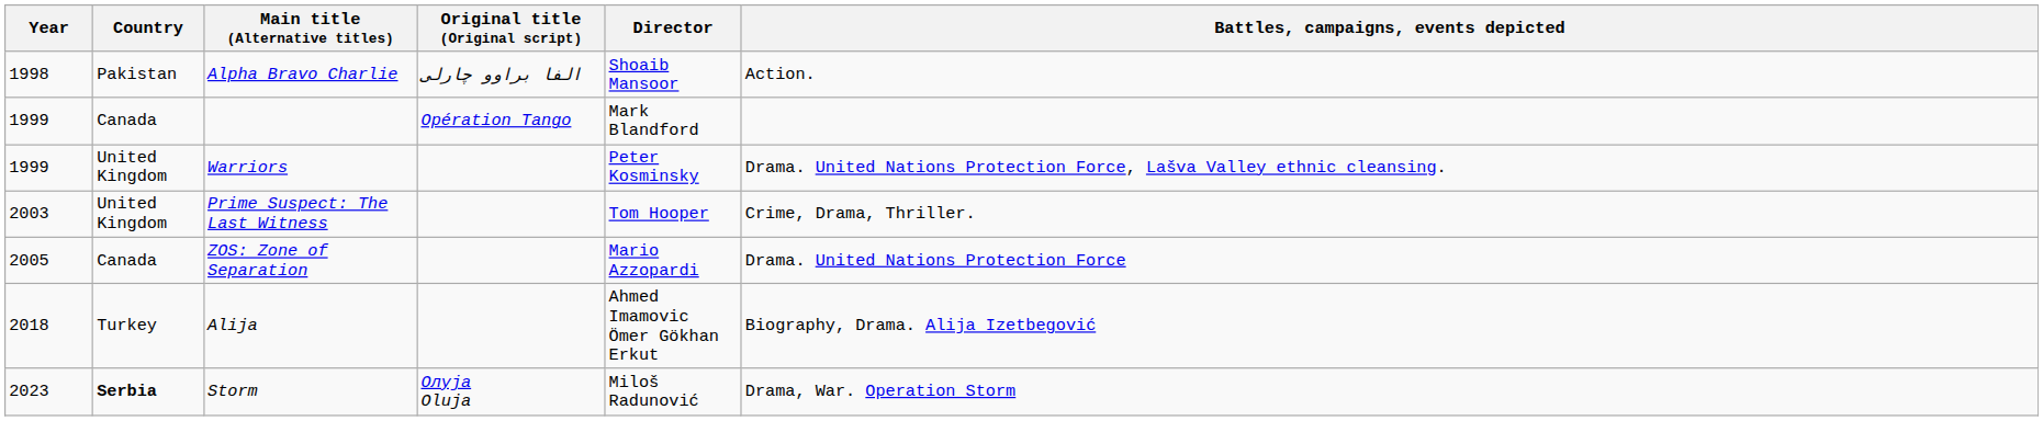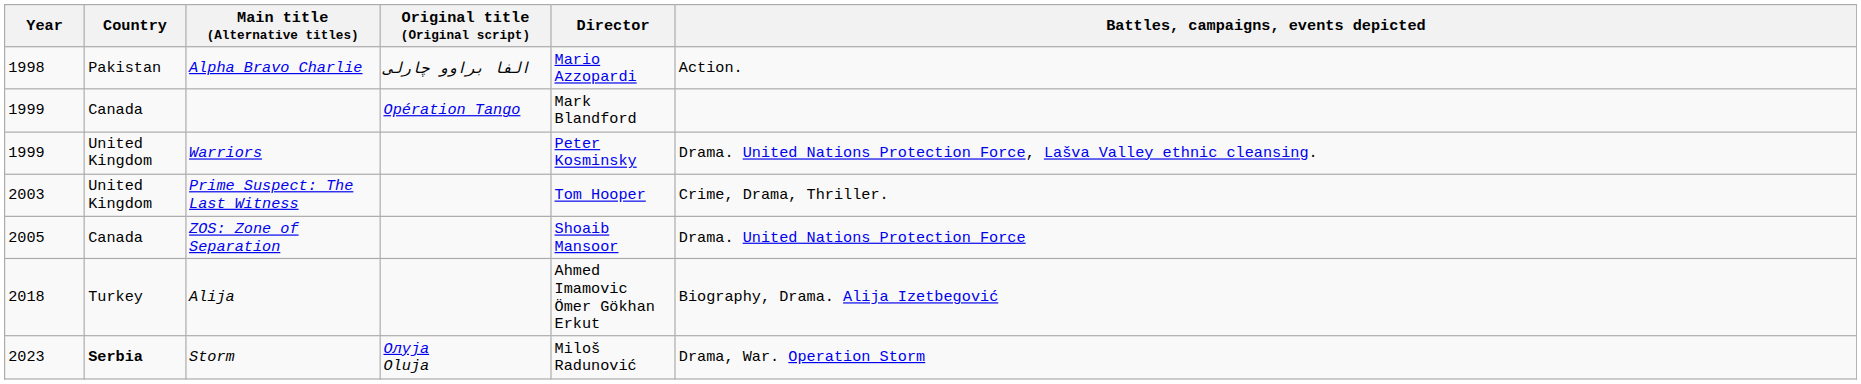 <table class="wikitable sortable" style="width:100%;">
 <tr>
 <th class="unsortable">Year</th>
 <th width= 80>Country</th>
 <th width=160>Main title<br><small>(Alternative titles)</small></th>
 <th width=140>Original title<br><small>(Original script)</small></th>
 <th width=100>Director</th>
 <th class="unsortable">Battles, campaigns, events depicted</th>
 </tr>
 <tr>
 <td>1998</td>
 <td>Pakistan</td>
 <td><em><a href='#'>Alpha Bravo Charlie</a></em></td>
 <td><em>الفا براوو چارلی</em></td>
-<td><a href='#'>Shoaib Mansoor</a></td>
+<td><a href='#'>Mario Azzopardi</a></td>
 <td>Action.</td>
 </tr>
 <tr>
 <td>1999</td>
 <td>Canada</td>
 <td></td>
 <td><em><a href='#'>Opération Tango</a></em></td>
 <td>Mark Blandford</td>
 <td></td>
 </tr>
 <tr>
 <td>1999</td>
 <td>United Kingdom</td>
 <td><em><a href='#'>Warriors</a></em></td>
 <td></td>
 <td><a href='#'>Peter Kosminsky</a></td>
 <td>Drama. <a href='#'>United Nations Protection Force</a>, <a href='#'>Lašva Valley ethnic cleansing</a>.</td>
 </tr>
 <tr>
 <td>2003</td>
 <td>United Kingdom</td>
 <td><em><a href='#'>Prime Suspect: The Last Witness</a></em></td>
 <td></td>
 <td><a href='#'>Tom Hooper</a></td>
 <td>Crime, Drama, Thriller.</td>
 </tr>
 <tr>
 <td>2005</td>
 <td>Canada</td>
 <td><em><a href='#'>ZOS: Zone of Separation</a></em></td>
 <td></td>
-<td><a href='#'>Mario Azzopardi</a></td>
+<td><a href='#'>Shoaib Mansoor</a></td>
 <td>Drama. <a href='#'>United Nations Protection Force</a></td>
 </tr>
 <tr>
 <td>2018</td>
 <td>Turkey</td>
 <td><em>Alija</em></td>
 <td></td>
 <td>Ahmed Imamovic<br>Ömer Gökhan Erkut</td>
 <td>Biography, Drama. <a href='#'>Alija Izetbegović</a></td>
 </tr>
 <tr>
 <td>2023</td>
 <td><strong>Serbia</strong></td>
 <td><em>Storm</em></td>
 <td><em><a href='#'>Олуја</a></em><br><em>Oluja</em></td>
 <td>Miloš Radunović</td>
 <td>Drama, War. <a href='#'>Operation Storm</a></td>
 </tr>
 </table>
